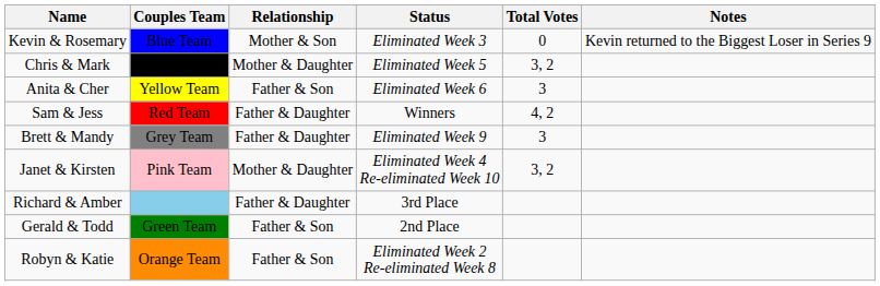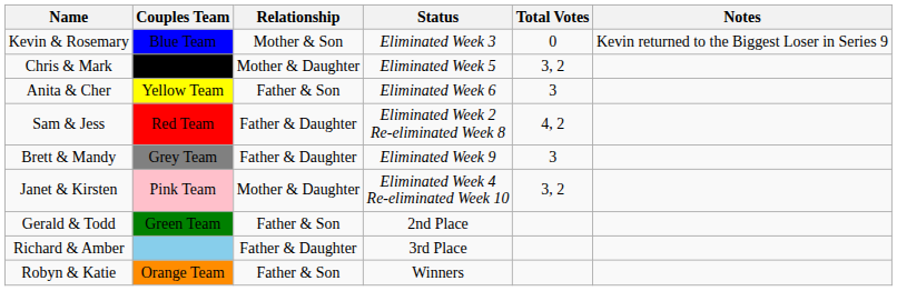 <table class="wikitable" style="text-align:center" align="center">
 <tr>
 <th>Name</th>
 <th>Couples Team</th>
 <th>Relationship</th>
 <th>Status</th>
 <th>Total Votes</th>
 <th>Notes</th>
 </tr>
 <tr>
 <td>Kevin & Rosemary</td>
 <td bgcolor="blue"><span>Blue Team</span></td>
 <td>Mother & Son</td>
 <td><em>Eliminated Week 3</em></td>
 <td>0</td>
 <td>Kevin returned to the Biggest Loser in Series 9</td>
 </tr>
 <tr>
 <td>Chris & Mark</td>
 <td bgcolor="black"><span>Black Team</span></td>
 <td>Mother & Daughter</td>
 <td><em>Eliminated Week 5</em></td>
 <td>3, 2</td>
 <td></td>
 </tr>
 <tr>
 <td>Anita & Cher</td>
 <td bgcolor="yellow">Yellow Team</td>
 <td>Father & Son</td>
 <td><em>Eliminated Week 6</em></td>
 <td>3</td>
 <td></td>
 </tr>
 <tr>
 <td>Sam & Jess</td>
 <td bgcolor="red" align="center"><span>Red Team</span></td>
 <td>Father & Daughter</td>
-<td></em>Winners<em></td>
+<td><em>Eliminated Week 2<br> Re-eliminated Week 8</em></td>
 <td>4, 2</td>
 <td></td>
 </tr>
 <tr>
 <td>Brett & Mandy</td>
 <td bgcolor="gray" align="center">Grey Team</td>
 <td>Father & Daughter</td>
 <td><em>Eliminated Week 9</em></td>
 <td>3</td>
 <td></td>
 </tr>
 <tr>
 <td>Janet & Kirsten</td>
 <td bgcolor="pink">Pink Team</td>
 <td>Mother & Daughter</td>
 <td><em>Eliminated Week 4<br> Re-eliminated Week 10<strong></td>
 <td>3, 2</td>
 <td></td>
 </tr>
 <tr>
+<td>Gerald & Todd</td>
+<td bgcolor="green"><span>Green Team</span></td>
+<td>Father & Son</td>
+<td></em>2nd Place<em></td>
+<td></td>
+<td></td>
+</tr>
+<tr>
 <td>Richard & Amber</td>
 <td bgcolor="skyblue"></td>
 <td>Father & Daughter</td>
 <td></em>3rd Place<em></td>
 <td></td>
 <td></td>
 </tr>
 <tr>
-<td>Gerald & Todd</td>
-<td bgcolor="green"><span>Green Team</span></td>
-<td>Father & Son</td>
-<td></em>2nd Place<em></td>
-<td></td>
-<td></td>
-</tr>
-<tr>
 <td>Robyn & Katie</td>
 <td bgcolor="darkorange">Orange Team</td>
 <td>Father & Son</td>
-<td><em>Eliminated Week 2<br> Re-eliminated Week 8</em></td>
+<td></em>Winners<em></td>
 <td></td>
 </tr>
 </table>
